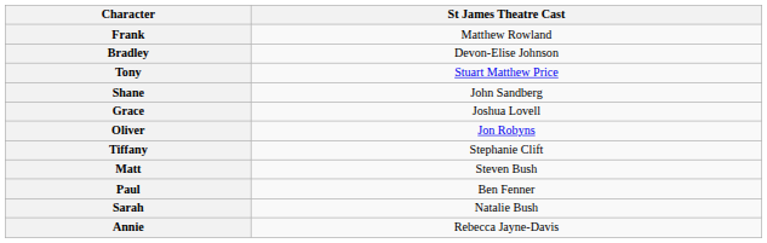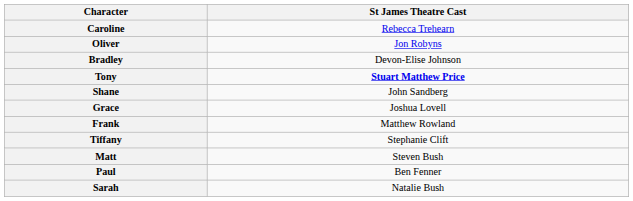 <table class="wikitable" width="50%">
 <tr>
 <th>Character</th>
 <th>St James Theatre Cast</th>
 </tr>
 <tr>
-<th>Frank</th>
-<td align="center">Matthew Rowland</td>
+<th>Caroline</th>
+<td align="center"><a href='#'>Rebecca Trehearn</a></td>
+</tr>
+<tr>
+<th>Oliver</th>
+<td align="center"><a href='#'>Jon Robyns</a></td>
 </tr>
 <tr>
 <th>Bradley</th>
 <td align="center">Devon-Elise Johnson</td>
 </tr>
 <tr>
 <th>Tony</th>
-<td align="center"><a href='#'>Stuart Matthew Price</a></td>
+<td align="center"><strong><a href='#'>Stuart Matthew Price</a></strong></td>
 </tr>
 <tr>
 <th>Shane</th>
 <td align="center">John Sandberg</td>
 </tr>
 <tr>
 <th>Grace</th>
 <td align="center">Joshua Lovell</td>
 </tr>
 <tr>
-<th>Oliver</th>
-<td align="center"><a href='#'>Jon Robyns</a></td>
+<th>Frank</th>
+<td align="center">Matthew Rowland</td>
 </tr>
 <tr>
 <th>Tiffany</th>
 <td align="center">Stephanie Clift</td>
 </tr>
 <tr>
 <th>Matt</th>
 <td align="center">Steven Bush</td>
 </tr>
 <tr>
 <th>Paul</th>
 <td align="center">Ben Fenner</td>
 </tr>
 <tr>
 <th>Sarah</th>
 <td align="center">Natalie Bush</td>
 </tr>
-<tr>
-<th>Annie</th>
-<td align="center">Rebecca Jayne-Davis</td>
-</tr>
 </table>
